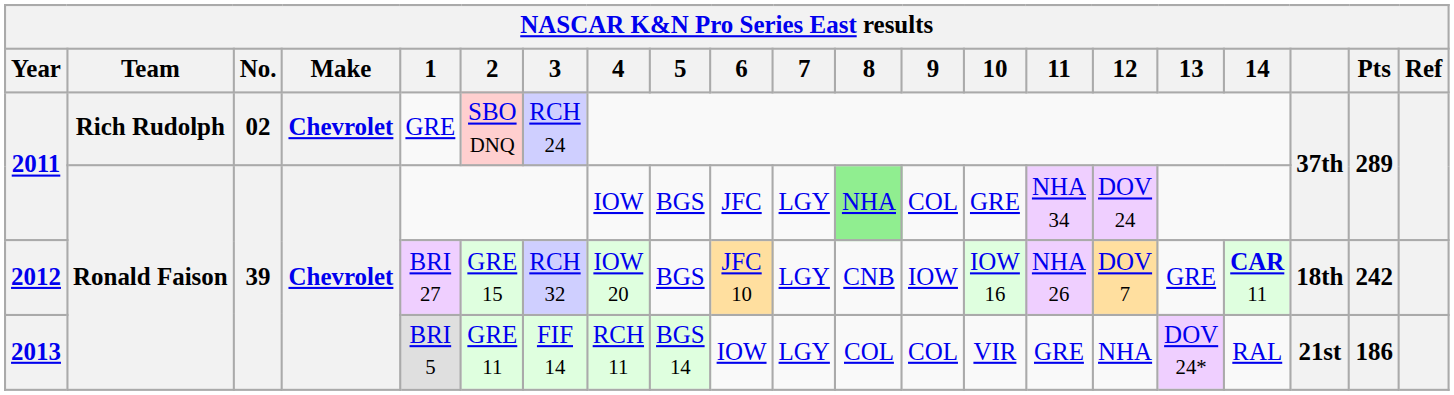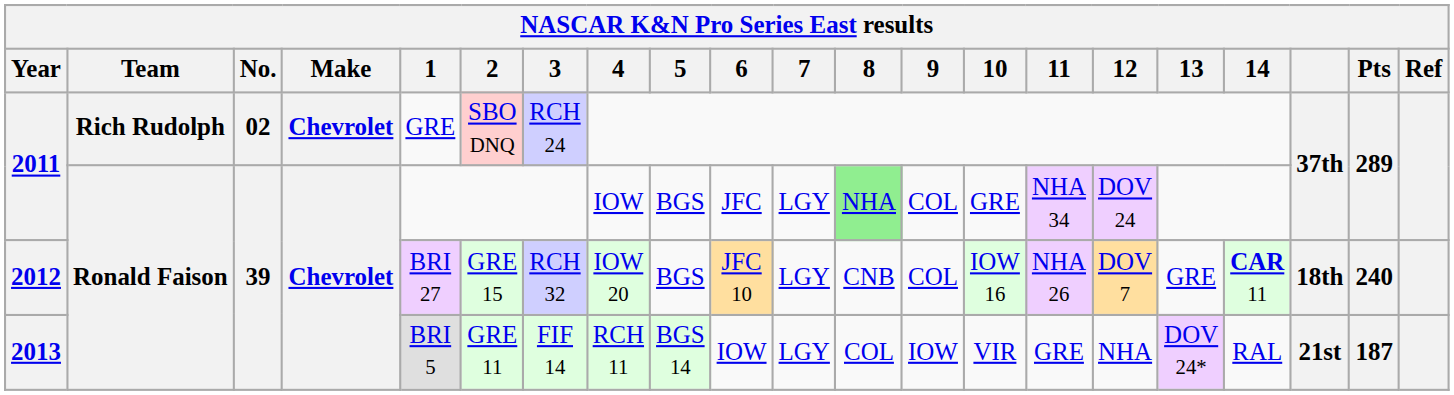 <table class="wikitable" style="text-align:center; font-size:75%">
 <tr>
 <th colspan=21><a href='#'>NASCAR K&N Pro Series East</a> results</th>
 </tr>
 <tr>
 <th>Year</th>
 <th>Team</th>
 <th>No.</th>
 <th>Make</th>
 <th>1</th>
 <th>2</th>
 <th>3</th>
 <th>4</th>
 <th>5</th>
 <th>6</th>
 <th>7</th>
 <th>8</th>
 <th>9</th>
 <th>10</th>
 <th>11</th>
 <th>12</th>
 <th>13</th>
 <th>14</th>
 <th></th>
 <th>Pts</th>
 <th>Ref</th>
 </tr>
 <tr>
 <th rowspan=2><a href='#'>2011</a></th>
 <th>Rich Rudolph</th>
 <th>02</th>
 <th><a href='#'>Chevrolet</a></th>
 <td><a href='#'>GRE</a></td>
 <td style="background:#FFCFCF;"><a href='#'>SBO</a><br><small>DNQ</small></td>
 <td style="background:#CFCFFF;"><a href='#'>RCH</a><br><small>24</small></td>
 <td colspan=11></td>
 <th rowspan=2>37th</th>
 <th rowspan=2>289</th>
 <th rowspan=2></th>
 </tr>
 <tr>
 <th rowspan=5>Ronald Faison</th>
 <th rowspan=5>39</th>
 <th rowspan=5><a href='#'>Chevrolet</a></th>
 <td colspan=3></td>
 <td><a href='#'>IOW</a></td>
 <td><a href='#'>BGS</a></td>
 <td><a href='#'>JFC</a></td>
 <td><a href='#'>LGY</a></td>
 <td style="background: lightgreen;"><a href='#'>NHA</a></td>
 <td><a href='#'>COL</a></td>
 <td><a href='#'>GRE</a></td>
 <td style="background:#EFCFFF;"><a href='#'>NHA</a><br><small>34</small></td>
 <td style="background:#EFCFFF;"><a href='#'>DOV</a><br><small>24</small></td>
 <td colspan=2></td>
 </tr>
 <tr>
 <th><a href='#'>2012</a></th>
 <td style="background:#EFCFFF;"><a href='#'>BRI</a><br><small>27</small></td>
 <td style="background:#DFFFDF;"><a href='#'>GRE</a><br><small>15</small></td>
 <td style="background:#CFCFFF;"><a href='#'>RCH</a><br><small>32</small></td>
 <td style="background:#DFFFDF;"><a href='#'>IOW</a><br><small>20</small></td>
 <td><a href='#'>BGS</a></td>
 <td style="background:#FFDF9F;"><a href='#'>JFC</a><br><small>10</small></td>
 <td><a href='#'>LGY</a></td>
 <td><a href='#'>CNB</a></td>
-<td><a href='#'>IOW</a></td>
+<td><a href='#'>COL</a></td>
 <td style="background:#DFFFDF;"><a href='#'>IOW</a><br><small>16</small></td>
 <td style="background:#EFCFFF;"><a href='#'>NHA</a><br><small>26</small></td>
 <td style="background:#FFDF9F;"><a href='#'>DOV</a><br><small>7</small></td>
 <td><a href='#'>GRE</a></td>
 <td style="background:#DFFFDF;"><strong><a href='#'>CAR</a></strong><br><small>11</small></td>
 <th>18th</th>
-<th>242</th>
+<th>240</th>
 <th></th>
 </tr>
 <tr>
 <th><a href='#'>2013</a></th>
 <td style="background:#DFDFDF;"><a href='#'>BRI</a><br><small>5</small></td>
 <td style="background:#DFFFDF;"><a href='#'>GRE</a><br><small>11</small></td>
 <td style="background:#DFFFDF;"><a href='#'>FIF</a><br><small>14</small></td>
 <td style="background:#DFFFDF;"><a href='#'>RCH</a><br><small>11</small></td>
 <td style="background:#DFFFDF;"><a href='#'>BGS</a><br><small>14</small></td>
 <td><a href='#'>IOW</a></td>
 <td><a href='#'>LGY</a></td>
 <td><a href='#'>COL</a></td>
-<td><a href='#'>COL</a></td>
+<td><a href='#'>IOW</a></td>
 <td><a href='#'>VIR</a></td>
 <td><a href='#'>GRE</a></td>
 <td><a href='#'>NHA</a></td>
 <td style="background:#EFCFFF;"><a href='#'>DOV</a><br><small>24*</small></td>
 <td><a href='#'>RAL</a></td>
 <th>21st</th>
-<th>186</th>
+<th>187</th>
 <th></th>
 </tr>
 </table>
